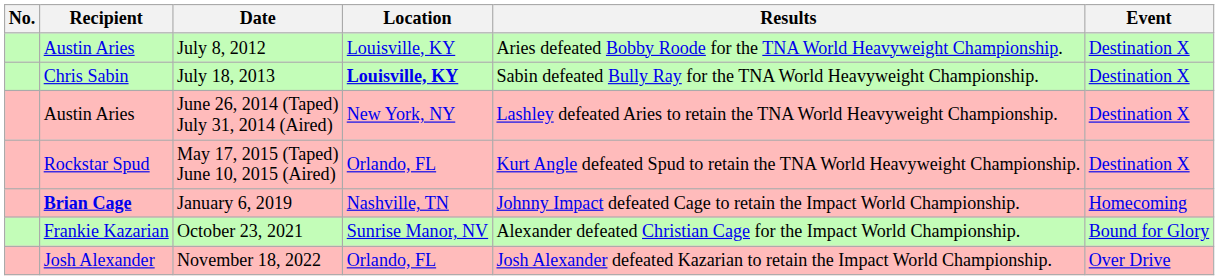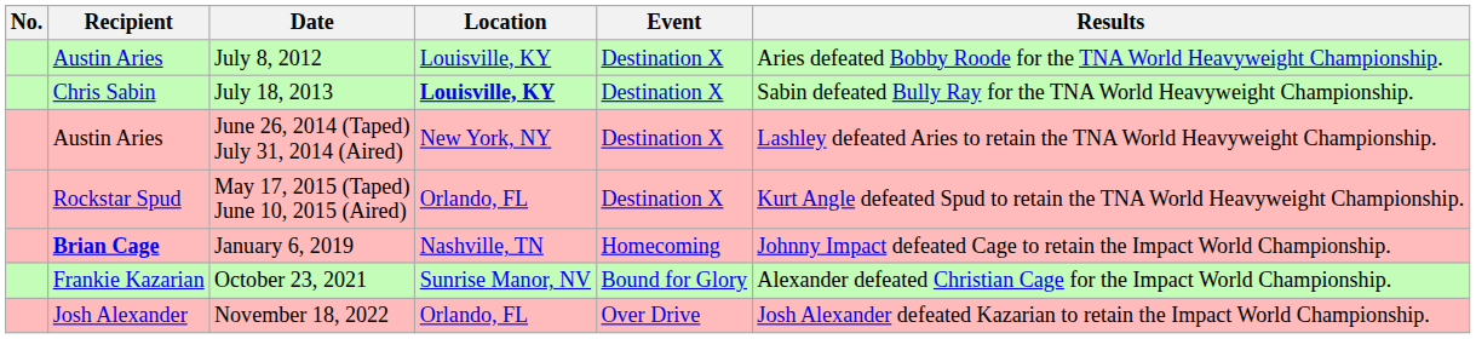 <table class="wikitable plainrowheaders sortable">
 <tr>
 <th scope=col>No.</th>
 <th scope=col>Recipient</th>
 <th scope=col>Date</th>
 <th scope=col>Location</th>
+<th scope=col>Event</th>
 <th scope=col>Results</th>
-<th scope=col>Event</th>
 </tr>
 <tr align= bgcolor=#ccffcc style="background:#c3fdb8;">
 <td></td>
 <td><a href='#'>Austin Aries</a></td>
 <td>July 8, 2012</td>
 <td><a href='#'>Louisville, KY</a></td>
+<td><a href='#'>Destination X</a></td>
 <td>Aries defeated <a href='#'>Bobby Roode</a> for the <a href='#'>TNA World Heavyweight Championship</a>.</td>
-<td><a href='#'>Destination X</a></td>
 </tr>
 <tr align= bgcolor=#ccffcc style="background:#c3fdb8;">
 <td></td>
 <td><a href='#'>Chris Sabin</a></td>
 <td>July 18, 2013</td>
 <td><strong><a href='#'>Louisville, KY</a></strong></td>
+<td><a href='#'>Destination X</a></td>
 <td>Sabin defeated <a href='#'>Bully Ray</a> for the TNA World Heavyweight Championship.</td>
-<td><a href='#'>Destination X</a></td>
 </tr>
 <tr align=bgcolor=#fbb style="background:#fbb">
 <td></td>
 <td>Austin Aries</td>
 <td>June 26, 2014 (Taped)<br>July 31, 2014 (Aired)</td>
 <td><a href='#'>New York, NY</a></td>
+<td><a href='#'>Destination X</a></td>
 <td><a href='#'>Lashley</a> defeated Aries to retain the TNA World Heavyweight Championship.</td>
-<td><a href='#'>Destination X</a></td>
 </tr>
 <tr align=bgcolor=#fbb style="background:#fbb">
 <td></td>
 <td><a href='#'>Rockstar Spud</a></td>
 <td>May 17, 2015 (Taped)<br>June 10, 2015 (Aired)</td>
 <td><a href='#'>Orlando, FL</a></td>
+<td><a href='#'>Destination X</a></td>
 <td><a href='#'>Kurt Angle</a> defeated Spud to retain the TNA World Heavyweight Championship.</td>
-<td><a href='#'>Destination X</a></td>
 </tr>
 <tr align=bgcolor=#fbb style="background:#fbb">
 <td></td>
 <td><strong><a href='#'>Brian Cage</a></strong></td>
 <td>January 6, 2019</td>
 <td><a href='#'>Nashville, TN</a></td>
+<td><a href='#'>Homecoming</a></td>
 <td><a href='#'>Johnny Impact</a> defeated Cage to retain the Impact World Championship.</td>
-<td><a href='#'>Homecoming</a></td>
 </tr>
 <tr align= bgcolor=#ccffcc style="background:#c3fdb8;">
 <td></td>
 <td><a href='#'>Frankie Kazarian</a></td>
 <td>October 23, 2021</td>
 <td><a href='#'>Sunrise Manor, NV</a></td>
+<td><a href='#'>Bound for Glory</a></td>
 <td>Alexander defeated <a href='#'>Christian Cage</a> for the Impact World Championship.</td>
-<td><a href='#'>Bound for Glory</a></td>
 </tr>
 <tr align=bgcolor=#fbb style="background:#fbb">
 <td></td>
 <td><a href='#'>Josh Alexander</a></td>
 <td>November 18, 2022</td>
 <td><a href='#'>Orlando, FL</a></td>
+<td><a href='#'>Over Drive</a></td>
 <td><a href='#'>Josh Alexander</a> defeated Kazarian to retain the Impact World Championship.</td>
-<td><a href='#'>Over Drive</a></td>
 </tr>
 </table>
